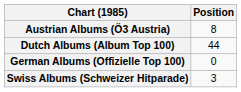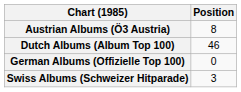 <table class="wikitable sortable plainrowheaders" style="text-align:center">
 <tr>
 <th scope="col">Chart (1985)</th>
 <th scope="col">Position</th>
 </tr>
 <tr>
 <th scope="row">Austrian Albums (Ö3 Austria)</th>
 <td>8</td>
 </tr>
 <tr>
 <th scope="row">Dutch Albums (Album Top 100)</th>
-<td>44</td>
+<td>46</td>
 </tr>
 <tr>
 <th scope="row">German Albums (Offizielle Top 100)</th>
 <td>0</td>
 </tr>
 <tr>
 <th scope="row">Swiss Albums (Schweizer Hitparade)</th>
 <td>3</td>
 </tr>
 </table>
